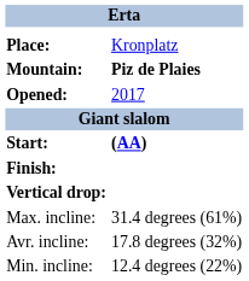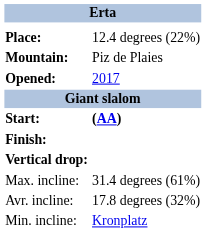 <table border=0 class="toccolours float-right" align="right" style="margin:0 0 0.5em 1em; font-size: 85%;">
 <tr>
 <th bgcolor=#b0c4de colspan=2 align="center">Erta</th>
 </tr>
 <tr>
 <td align="center" colspan=2></td>
 </tr>
 <tr>
 <td><strong>Place:</strong></td>
-<td> <a href='#'>Kronplatz</a></td>
+<td>12.4 degrees (22%)</td>
 </tr>
 <tr>
 <td><strong>Mountain:</strong></td>
-<td><strong>Piz de Plaies</strong></td>
+<td>Piz de Plaies</td>
 </tr>
 <tr>
 <td><strong>Opened:</strong></td>
 <td><a href='#'>2017</a></td>
 </tr>
 <tr>
 <th bgcolor=#b0c4de colspan=2 align="center">Giant slalom</th>
 </tr>
 <tr>
 <td><strong>Start:</strong></td>
 <td><strong> (<a href='#'>AA</a>)</strong></td>
 </tr>
 <tr>
 <td><strong>Finish:</strong></td>
 <td></td>
 </tr>
 <tr>
 <td><strong>Vertical drop:</strong></td>
 <td></td>
 </tr>
 <tr>
 <td>Max. incline:</td>
 <td>31.4 degrees (61%)</td>
 </tr>
 <tr>
 <td>Avr. incline:</td>
 <td>17.8 degrees (32%)</td>
 </tr>
 <tr>
 <td>Min. incline:</td>
-<td>12.4 degrees (22%)</td>
+<td> <a href='#'>Kronplatz</a></td>
 </tr>
 </table>
